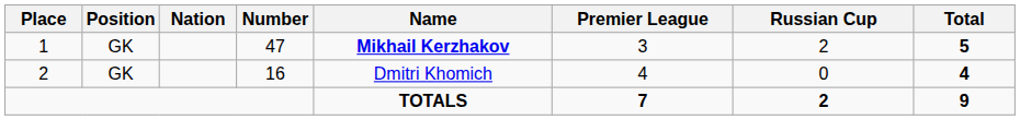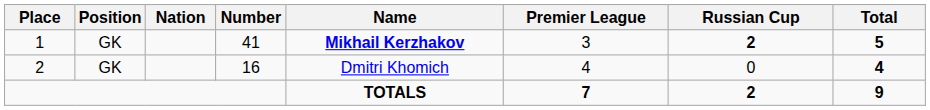 <table class="wikitable" style="font-size: 95%; text-align: center;">
 <tr>
 <th width=60>Place</th>
 <th width=60>Position</th>
 <th width=60>Nation</th>
 <th width=60>Number</th>
 <th width=200>Name</th>
 <th width=150>Premier League</th>
 <th width=150>Russian Cup</th>
 <th width=80><strong>Total</strong></th>
 </tr>
 <tr>
 <td>1</td>
 <td>GK</td>
 <td></td>
-<td>47</td>
+<td>41</td>
 <td><strong><a href='#'>Mikhail Kerzhakov</a></strong></td>
 <td>3</td>
-<td>2</td>
+<td><strong>2</strong></td>
 <td><strong>5</strong></td>
 </tr>
 <tr>
 <td>2</td>
 <td>GK</td>
 <td></td>
 <td>16</td>
 <td><a href='#'>Dmitri Khomich</a></td>
 <td>4</td>
 <td>0</td>
 <td><strong>4</strong></td>
 </tr>
 <tr>
 <td colspan="4"></td>
 <td><strong>TOTALS</strong></td>
 <td><strong>7</strong></td>
 <td><strong>2</strong></td>
 <td><strong>9</strong></td>
 </tr>
 </table>
